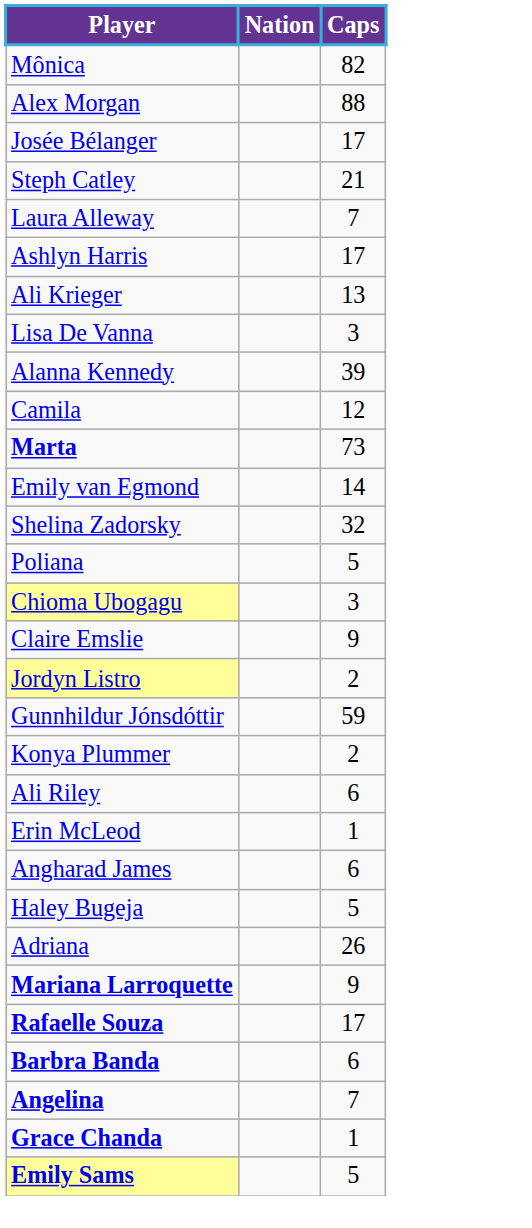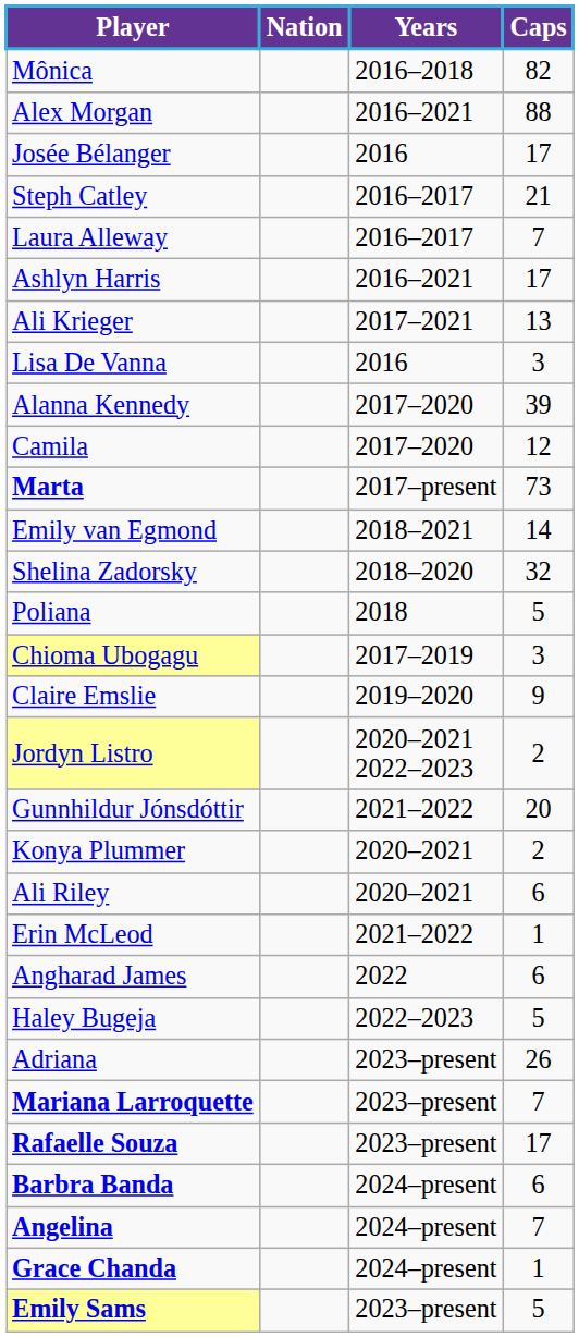 <table class="wikitable sortable" style="text-align:center">
 <tr>
 <th style="background-color:#633394; color:#FFFFFF; border:2px solid #3aadd9;">Player</th>
 <th style="background-color:#633394; color:#FFFFFF; border:2px solid #3aadd9;">Nation</th>
+<th style="background-color:#633394; color:#FFFFFF; border:2px solid #3aadd9;">Years</th>
 <th style="background-color:#633394; color:#FFFFFF; border:2px solid #3aadd9;">Caps</th>
 </tr>
 <tr>
 <td style="text-align:left"><a href='#'>Mônica</a></td>
 <td style="text-align:left"></td>
+<td style="text-align:left">2016–2018</td>
 <td>82</td>
 </tr>
 <tr>
 <td style="text-align:left"><a href='#'>Alex Morgan</a></td>
 <td style="text-align:left"></td>
+<td style="text-align:left">2016–2021</td>
 <td>88</td>
 </tr>
 <tr>
 <td style="text-align:left"><a href='#'>Josée Bélanger</a></td>
 <td style="text-align:left"></td>
+<td style="text-align:left">2016</td>
 <td>17</td>
 </tr>
 <tr>
 <td style="text-align:left"><a href='#'>Steph Catley</a></td>
 <td style="text-align:left"></td>
+<td style="text-align:left">2016–2017</td>
 <td>21</td>
 </tr>
 <tr>
 <td style="text-align:left"><a href='#'>Laura Alleway</a></td>
 <td style="text-align:left"></td>
+<td style="text-align:left">2016–2017</td>
 <td>7</td>
 </tr>
 <tr>
 <td style="text-align:left"><a href='#'>Ashlyn Harris</a></td>
 <td style="text-align:left"></td>
+<td style="text-align:left">2016–2021</td>
 <td>17</td>
 </tr>
 <tr>
 <td style="text-align:left"><a href='#'>Ali Krieger</a></td>
 <td style="text-align:left"></td>
+<td style="text-align:left">2017–2021</td>
 <td>13</td>
 </tr>
 <tr>
 <td style="text-align:left"><a href='#'>Lisa De Vanna</a></td>
 <td style="text-align:left"></td>
+<td style="text-align:left">2016</td>
 <td>3</td>
 </tr>
 <tr>
 <td style="text-align:left"><a href='#'>Alanna Kennedy</a></td>
 <td style="text-align:left"></td>
+<td style="text-align:left">2017–2020</td>
 <td>39</td>
 </tr>
 <tr>
 <td style="text-align:left"><a href='#'>Camila</a></td>
 <td style="text-align:left"></td>
+<td style="text-align:left">2017–2020</td>
 <td>12</td>
 </tr>
 <tr>
 <td style="text-align:left"><strong><a href='#'>Marta</a></strong></td>
 <td style="text-align:left"></td>
+<td style="text-align:left">2017–present</td>
 <td>73</td>
 </tr>
 <tr>
 <td style="text-align:left"><a href='#'>Emily van Egmond</a></td>
 <td style="text-align:left"></td>
+<td style="text-align:left">2018–2021</td>
 <td>14</td>
 </tr>
 <tr>
 <td style="text-align:left"><a href='#'>Shelina Zadorsky</a></td>
 <td style="text-align:left"></td>
+<td style="text-align:left">2018–2020</td>
 <td>32</td>
 </tr>
 <tr>
 <td style="text-align:left"><a href='#'>Poliana</a></td>
 <td style="text-align:left"></td>
+<td style="text-align:left">2018</td>
 <td>5</td>
 </tr>
 <tr>
 <td style="background:#FFFF99; text-align:left"><a href='#'>Chioma Ubogagu</a></td>
 <td style="text-align:left"></td>
+<td style="text-align:left">2017–2019</td>
 <td>3</td>
 </tr>
 <tr>
 <td style="text-align:left"><a href='#'>Claire Emslie</a></td>
 <td style="text-align:left"></td>
+<td style="text-align:left">2019–2020</td>
 <td>9</td>
 </tr>
 <tr>
 <td style="background:#FFFF99; text-align:left"><a href='#'>Jordyn Listro</a></td>
 <td style="text-align:left"></td>
+<td style="text-align:left">2020–2021<br>2022–2023</td>
 <td>2</td>
 </tr>
 <tr>
 <td style="text-align:left"><a href='#'>Gunnhildur Jónsdóttir</a></td>
 <td style="text-align:left"></td>
-<td>59</td>
+<td style="text-align:left">2021–2022</td>
+<td>20</td>
 </tr>
 <tr>
 <td style="text-align:left"><a href='#'>Konya Plummer</a></td>
 <td style="text-align:left"></td>
+<td style="text-align:left">2020–2021</td>
 <td>2</td>
 </tr>
 <tr>
 <td style="text-align:left"><a href='#'>Ali Riley</a></td>
 <td style="text-align:left"></td>
+<td style="text-align:left">2020–2021</td>
 <td>6</td>
 </tr>
 <tr>
 <td style="text-align:left"><a href='#'>Erin McLeod</a></td>
 <td style="text-align:left"></td>
+<td style="text-align:left">2021–2022</td>
 <td>1</td>
 </tr>
 <tr>
 <td style="text-align:left"><a href='#'>Angharad James</a></td>
 <td style="text-align:left"></td>
+<td style="text-align:left">2022</td>
 <td>6</td>
 </tr>
 <tr>
 <td style="text-align:left"><a href='#'>Haley Bugeja</a></td>
 <td style="text-align:left"></td>
+<td style="text-align:left">2022–2023</td>
 <td>5</td>
 </tr>
 <tr>
 <td style="text-align:left"><a href='#'>Adriana</a></td>
 <td style="text-align:left"></td>
+<td style="text-align:left">2023–present</td>
 <td>26</td>
 </tr>
 <tr>
 <td style="text-align:left"><strong><a href='#'>Mariana Larroquette</a></strong></td>
 <td style="text-align:left"></td>
-<td>9</td>
+<td style="text-align:left">2023–present</td>
+<td>7</td>
 </tr>
 <tr>
 <td style="text-align:left"><strong><a href='#'>Rafaelle Souza</a></strong></td>
 <td style="text-align:left"></td>
+<td style="text-align:left">2023–present</td>
 <td>17</td>
 </tr>
 <tr>
 <td style="text-align:left"><strong><a href='#'>Barbra Banda</a></strong></td>
 <td style="text-align:left"></td>
+<td style="text-align:left">2024–present</td>
 <td>6</td>
 </tr>
 <tr>
 <td style="text-align:left"><strong><a href='#'>Angelina</a></strong></td>
 <td style="text-align:left"></td>
+<td style="text-align:left">2024–present</td>
 <td>7</td>
 </tr>
 <tr>
 <td style="text-align:left"><strong><a href='#'>Grace Chanda</a></strong></td>
 <td style="text-align:left"></td>
+<td style="text-align:left">2024–present</td>
 <td>1</td>
 </tr>
 <tr>
 <td style="background:#FFFF99; text-align:left"><strong><a href='#'>Emily Sams</a></strong></td>
 <td style="text-align:left"></td>
+<td style="text-align:left">2023–present</td>
 <td>5</td>
 </tr>
 </table>
